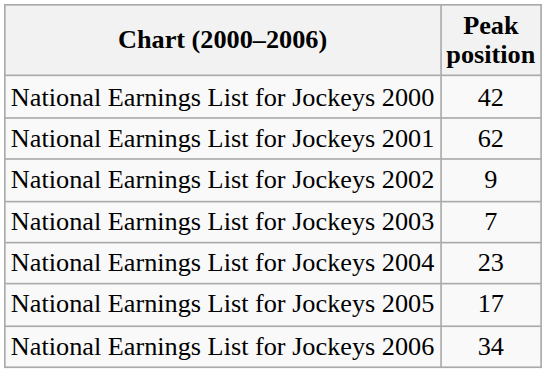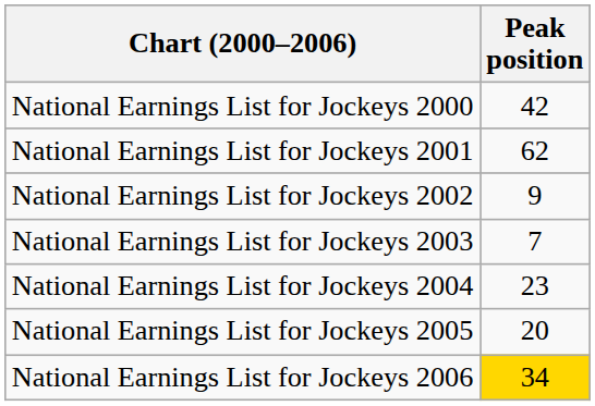 <table class="wikitable sortable">
 <tr>
 <th>Chart (2000–2006)</th>
 <th>Peak<br>position</th>
 </tr>
 <tr>
 <td>National Earnings List for Jockeys 2000</td>
 <td style="text-align:center;">42</td>
 </tr>
 <tr>
 <td>National Earnings List for Jockeys 2001</td>
 <td style="text-align:center;">62</td>
 </tr>
 <tr>
 <td>National Earnings List for Jockeys 2002</td>
 <td style="text-align:center;">9</td>
 </tr>
 <tr>
 <td>National Earnings List for Jockeys 2003</td>
 <td style="text-align:center;">7</td>
 </tr>
 <tr>
 <td>National Earnings List for Jockeys 2004</td>
 <td style="text-align:center;">23</td>
 </tr>
 <tr>
 <td>National Earnings List for Jockeys 2005</td>
-<td style="text-align:center;">17</td>
+<td style="text-align:center;">20</td>
 </tr>
 <tr>
 <td>National Earnings List for Jockeys 2006</td>
-<td style="text-align:center;">34</td>
+<td style="background: gold; text-align:center;">34</td>
 </tr>
 </table>
